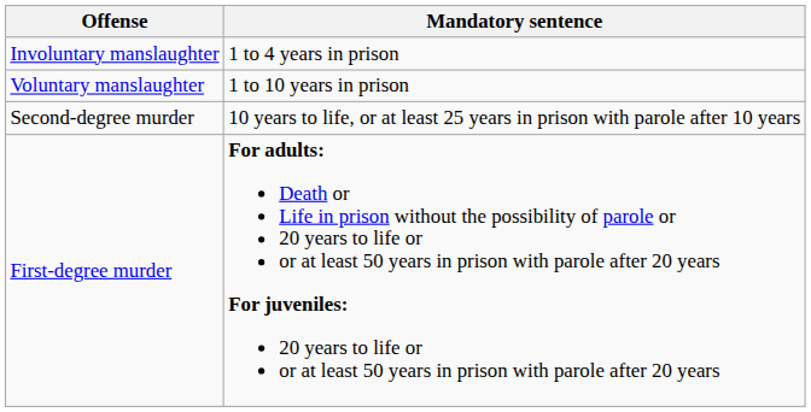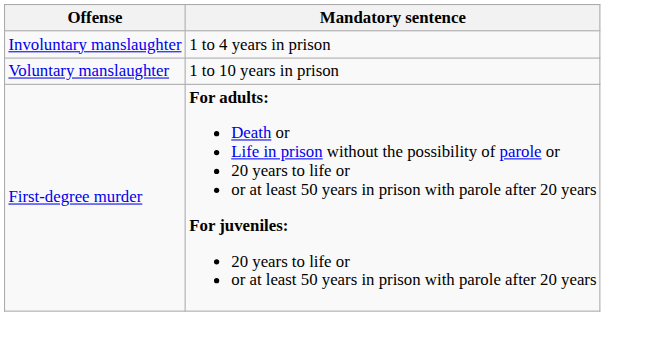 <table class="wikitable">
 <tr>
 <th>Offense</th>
 <th>Mandatory sentence</th>
 </tr>
 <tr>
 <td><a href='#'>Involuntary manslaughter</a></td>
 <td>1 to 4 years in prison</td>
 </tr>
 <tr>
 <td><a href='#'>Voluntary manslaughter</a></td>
 <td>1 to 10 years in prison</td>
 </tr>
 <tr>
-<td>Second-degree murder</td>
-<td>10 years to life, or at least 25 years in prison with parole after 10 years</td>
-</tr>
-<tr>
 <td><a href='#'>First-degree murder</a></td>
 <td><strong>For adults:</strong><br><ul><li><a href='#'>Death</a> or</li><li><a href='#'>Life in prison</a> without the possibility of <a href='#'>parole</a> or</li><li>20 years to life or</li><li>or at least 50 years in prison with parole after 20 years</li></ul><strong>For juveniles:</strong><ul><li>20 years to life or</li><li>or at least 50 years in prison with parole after 20 years</li></ul></td>
 </tr>
 </table>
